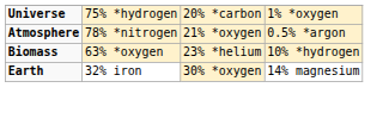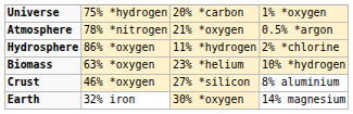 <table class="wikitable floatright" style="font-size: 95%; white-space:nowrap;">
 <tr>
 </tr>
 <tr>
 <td><strong>Universe</strong></td>
 <td style="background-color:#FFF2CC">75% *hydrogen</td>
 <td style="background-color:#FFF2CC">20% *carbon</td>
 <td style="background-color:#FFF2CC">1% *oxygen<br></td>
 </tr>
 <tr>
 <td><strong>Atmosphere</strong></td>
 <td style="background-color:#FFF2CC">78% *nitrogen</td>
 <td style="background-color:#FFF2CC">21% *oxygen</td>
 <td style="background-color:#FFF2CC">0.5% *argon<br></td>
 </tr>
 <tr>
+<td><strong>Hydrosphere</strong></td>
+<td style="background-color:#FFF2CC">86% *oxygen</td>
+<td style="background-color:#FFF2CC">11% *hydrogen</td>
+<td style="background-color:#FFF2CC">2% *chlorine<br></td>
+</tr>
+<tr>
 <td><strong>Biomass</strong></td>
 <td style="background-color:#FFF2CC">63% *oxygen</td>
 <td style="background-color:#FFF2CC">23% *helium</td>
 <td style="background-color:#FFF2CC">10% *hydrogen<br></td>
+</tr>
+<tr>
+<td><strong>Crust</strong></td>
+<td style="background-color:#FFF2CC">46% *oxygen</td>
+<td style="background-color:#FFF2CC">27% *silicon</td>
+<td style="background-color:white">8% aluminium<br></td>
 </tr>
 <tr>
 <td><strong>Earth</strong></td>
 <td style="background-color:white">32% iron</td>
 <td style="background-color:#FFF2CC">30% *oxygen</td>
 <td style="background-color:white">14% magnesium<br></td>
 </tr>
 </table>
